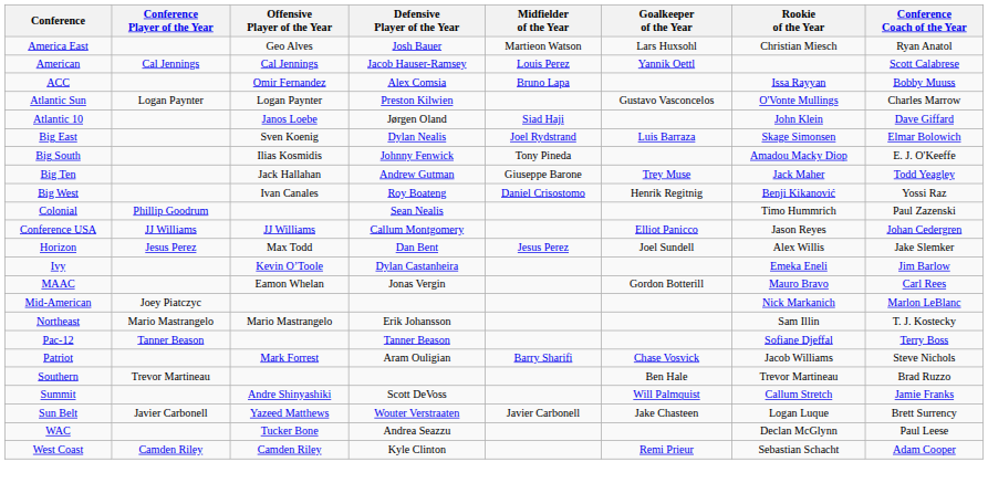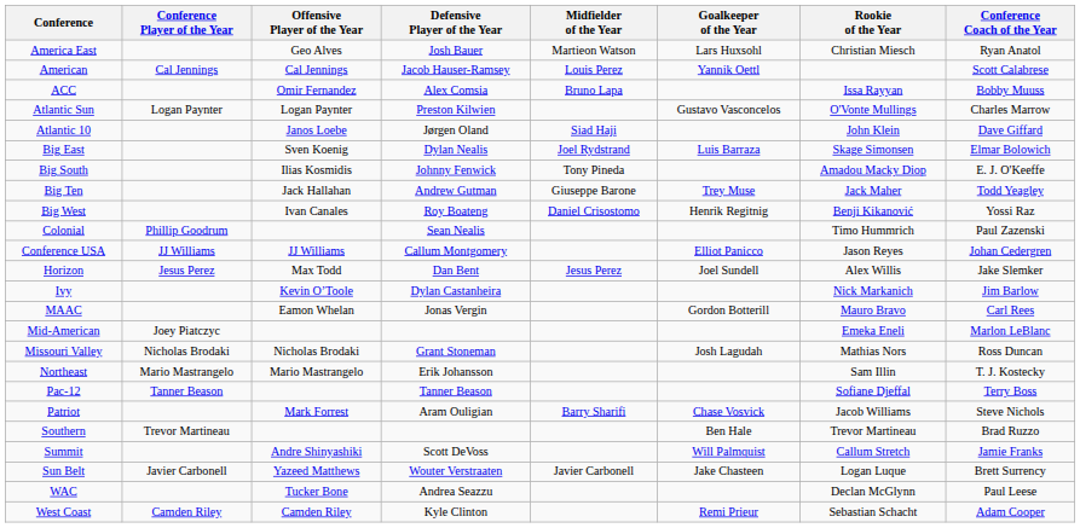 <table class="wikitable"  style="font-size:90%; width:100%">
 <tr>
 <th>Conference</th>
 <th><a href='#'>Conference<br>Player of the Year</a></th>
 <th>Offensive<br>Player of the Year</th>
 <th>Defensive<br>Player of the Year</th>
 <th>Midfielder<br>of the Year</th>
 <th>Goalkeeper<br>of the Year</th>
 <th>Rookie<br>of the Year</th>
 <th><a href='#'>Conference<br>Coach of the Year</a></th>
 </tr>
 <tr align="center">
 <td><a href='#'>America East</a></td>
 <td></td>
 <td>Geo Alves<br></td>
 <td><a href='#'>Josh Bauer</a><br></td>
 <td>Martieon Watson<br></td>
 <td>Lars Huxsohl<br></td>
 <td>Christian Miesch<br></td>
 <td>Ryan Anatol<br></td>
 </tr>
 <tr align="center">
 <td><a href='#'>American</a></td>
 <td><a href='#'>Cal Jennings</a><br></td>
 <td><a href='#'>Cal Jennings</a><br></td>
 <td><a href='#'>Jacob Hauser-Ramsey</a><br></td>
 <td><a href='#'>Louis Perez</a><br></td>
 <td><a href='#'>Yannik Oettl</a><br></td>
 <td></td>
 <td><a href='#'>Scott Calabrese</a><br></td>
 </tr>
 <tr align="center">
 <td><a href='#'>ACC</a></td>
 <td></td>
 <td><a href='#'>Omir Fernandez</a><br></td>
 <td><a href='#'>Alex Comsia</a><br></td>
 <td><a href='#'>Bruno Lapa</a><br></td>
 <td></td>
 <td><a href='#'>Issa Rayyan</a><br></td>
 <td><a href='#'>Bobby Muuss</a><br></td>
 </tr>
 <tr align="center">
 <td><a href='#'>Atlantic Sun</a></td>
 <td>Logan Paynter<br></td>
 <td>Logan Paynter<br></td>
 <td><a href='#'>Preston Kilwien</a><br></td>
 <td></td>
 <td>Gustavo Vasconcelos<br></td>
 <td><a href='#'>O'Vonte Mullings</a><br></td>
 <td>Charles Marrow<br></td>
 </tr>
 <tr align="center">
 <td><a href='#'>Atlantic 10</a></td>
 <td></td>
 <td><a href='#'>Janos Loebe</a><br></td>
 <td>Jørgen Oland<br></td>
 <td><a href='#'>Siad Haji</a><br></td>
 <td></td>
 <td><a href='#'>John Klein</a><br></td>
 <td><a href='#'>Dave Giffard</a><br></td>
 </tr>
 <tr align="center">
 <td><a href='#'>Big East</a></td>
 <td></td>
 <td>Sven Koenig<br></td>
 <td><a href='#'>Dylan Nealis</a><br></td>
 <td><a href='#'>Joel Rydstrand</a><br></td>
 <td><a href='#'>Luis Barraza</a><br></td>
 <td><a href='#'>Skage Simonsen</a><br></td>
 <td><a href='#'>Elmar Bolowich</a><br></td>
 </tr>
 <tr align="center">
 <td><a href='#'>Big South</a></td>
 <td></td>
 <td>Ilias Kosmidis<br></td>
 <td><a href='#'>Johnny Fenwick</a><br></td>
 <td>Tony Pineda<br></td>
 <td></td>
 <td><a href='#'>Amadou Macky Diop</a><br></td>
 <td>E. J. O'Keeffe<br></td>
 </tr>
 <tr align="center">
 <td><a href='#'>Big Ten</a></td>
 <td></td>
 <td>Jack Hallahan<br></td>
 <td><a href='#'>Andrew Gutman</a><br></td>
 <td>Giuseppe Barone<br></td>
 <td><a href='#'>Trey Muse</a><br></td>
 <td><a href='#'>Jack Maher</a><br></td>
 <td><a href='#'>Todd Yeagley</a><br></td>
 </tr>
 <tr align="center">
 <td><a href='#'>Big West</a></td>
 <td></td>
 <td>Ivan Canales<br></td>
 <td><a href='#'>Roy Boateng</a><br></td>
 <td><a href='#'>Daniel Crisostomo</a><br></td>
 <td>Henrik Regitnig<br></td>
 <td><a href='#'>Benji Kikanović</a><br></td>
 <td>Yossi Raz<br></td>
 </tr>
 <tr align="center">
 <td><a href='#'>Colonial</a></td>
 <td><a href='#'>Phillip Goodrum</a><br></td>
 <td></td>
 <td><a href='#'>Sean Nealis</a><br></td>
 <td></td>
 <td></td>
 <td>Timo Hummrich<br></td>
 <td>Paul Zazenski <br></td>
 </tr>
 <tr align="center">
 <td><a href='#'>Conference USA</a></td>
 <td><a href='#'>JJ Williams</a><br></td>
 <td><a href='#'>JJ Williams</a><br></td>
 <td><a href='#'>Callum Montgomery</a><br></td>
 <td></td>
 <td><a href='#'>Elliot Panicco</a><br></td>
 <td>Jason Reyes<br></td>
 <td><a href='#'>Johan Cedergren</a><br></td>
 </tr>
 <tr align="center">
 <td><a href='#'>Horizon</a></td>
 <td><a href='#'>Jesus Perez</a><br></td>
 <td>Max Todd<br></td>
 <td><a href='#'>Dan Bent</a><br></td>
 <td><a href='#'>Jesus Perez</a><br></td>
 <td>Joel Sundell<br></td>
 <td>Alex Willis<br></td>
 <td>Jake Slemker<br></td>
 </tr>
 <tr align="center">
 <td><a href='#'>Ivy</a></td>
 <td></td>
 <td><a href='#'>Kevin O’Toole</a><br></td>
 <td><a href='#'>Dylan Castanheira</a><br></td>
 <td></td>
 <td></td>
-<td><a href='#'>Emeka Eneli</a><br></td>
+<td><a href='#'>Nick Markanich</a><br></td>
 <td><a href='#'>Jim Barlow</a><br></td>
 </tr>
 <tr align="center">
 <td><a href='#'>MAAC</a></td>
 <td></td>
 <td>Eamon Whelan<br></td>
 <td>Jonas Vergin<br></td>
 <td></td>
 <td>Gordon Botterill<br></td>
 <td><a href='#'>Mauro Bravo</a><br></td>
 <td><a href='#'>Carl Rees</a><br></td>
 </tr>
 <tr align="center">
 <td><a href='#'>Mid-American</a></td>
 <td>Joey Piatczyc<br></td>
 <td></td>
 <td></td>
 <td></td>
 <td></td>
-<td><a href='#'>Nick Markanich</a><br></td>
+<td><a href='#'>Emeka Eneli</a><br></td>
 <td><a href='#'>Marlon LeBlanc</a><br></td>
+</tr>
+<tr align="center">
+<td><a href='#'>Missouri Valley</a></td>
+<td>Nicholas Brodaki<br></td>
+<td>Nicholas Brodaki<br></td>
+<td><a href='#'>Grant Stoneman</a><br></td>
+<td></td>
+<td>Josh Lagudah<br></td>
+<td>Mathias Nors<br></td>
+<td>Ross Duncan<br></td>
 </tr>
 <tr align="center">
 <td><a href='#'>Northeast</a></td>
 <td>Mario Mastrangelo<br></td>
 <td>Mario Mastrangelo<br></td>
 <td>Erik Johansson<br></td>
 <td></td>
 <td></td>
 <td>Sam Illin<br></td>
 <td>T. J. Kostecky<br></td>
 </tr>
 <tr align="center">
 <td><a href='#'>Pac-12</a></td>
 <td><a href='#'>Tanner Beason</a><br></td>
 <td></td>
 <td><a href='#'>Tanner Beason</a><br></td>
 <td></td>
 <td></td>
 <td><a href='#'>Sofiane Djeffal</a><br></td>
 <td><a href='#'>Terry Boss</a><br></td>
 </tr>
 <tr align="center">
 <td><a href='#'>Patriot</a></td>
 <td></td>
 <td><a href='#'>Mark Forrest</a><br></td>
 <td>Aram Ouligian<br></td>
 <td><a href='#'>Barry Sharifi</a><br></td>
 <td><a href='#'>Chase Vosvick</a><br></td>
 <td>Jacob Williams<br></td>
 <td>Steve Nichols<br></td>
 </tr>
 <tr align="center">
 <td><a href='#'>Southern</a></td>
 <td>Trevor Martineau<br></td>
 <td></td>
 <td></td>
 <td></td>
 <td>Ben Hale<br></td>
 <td>Trevor Martineau<br></td>
 <td>Brad Ruzzo<br></td>
 </tr>
 <tr align="center">
 <td><a href='#'>Summit</a></td>
 <td></td>
 <td><a href='#'>Andre Shinyashiki</a><br></td>
 <td>Scott DeVoss<br></td>
 <td></td>
 <td><a href='#'>Will Palmquist</a><br></td>
 <td><a href='#'>Callum Stretch</a><br></td>
 <td><a href='#'>Jamie Franks</a><br></td>
 </tr>
 <tr align="center">
 <td><a href='#'>Sun Belt</a></td>
 <td>Javier Carbonell<br></td>
 <td><a href='#'>Yazeed Matthews</a><br></td>
 <td><a href='#'>Wouter Verstraaten</a><br></td>
 <td>Javier Carbonell<br></td>
 <td>Jake Chasteen<br></td>
 <td>Logan Luque<br></td>
 <td>Brett Surrency<br></td>
 </tr>
 <tr align="center">
 <td><a href='#'>WAC</a></td>
 <td></td>
 <td><a href='#'>Tucker Bone</a><br></td>
 <td>Andrea Seazzu<br></td>
 <td></td>
 <td></td>
 <td>Declan McGlynn<br></td>
 <td>Paul Leese<br></td>
 </tr>
 <tr align="center">
 <td><a href='#'>West Coast</a></td>
 <td><a href='#'>Camden Riley</a><br></td>
 <td><a href='#'>Camden Riley</a><br></td>
 <td>Kyle Clinton<br></td>
 <td></td>
 <td><a href='#'>Remi Prieur</a><br></td>
 <td>Sebastian Schacht<br></td>
 <td><a href='#'>Adam Cooper</a><br></td>
 </tr>
 </table>
